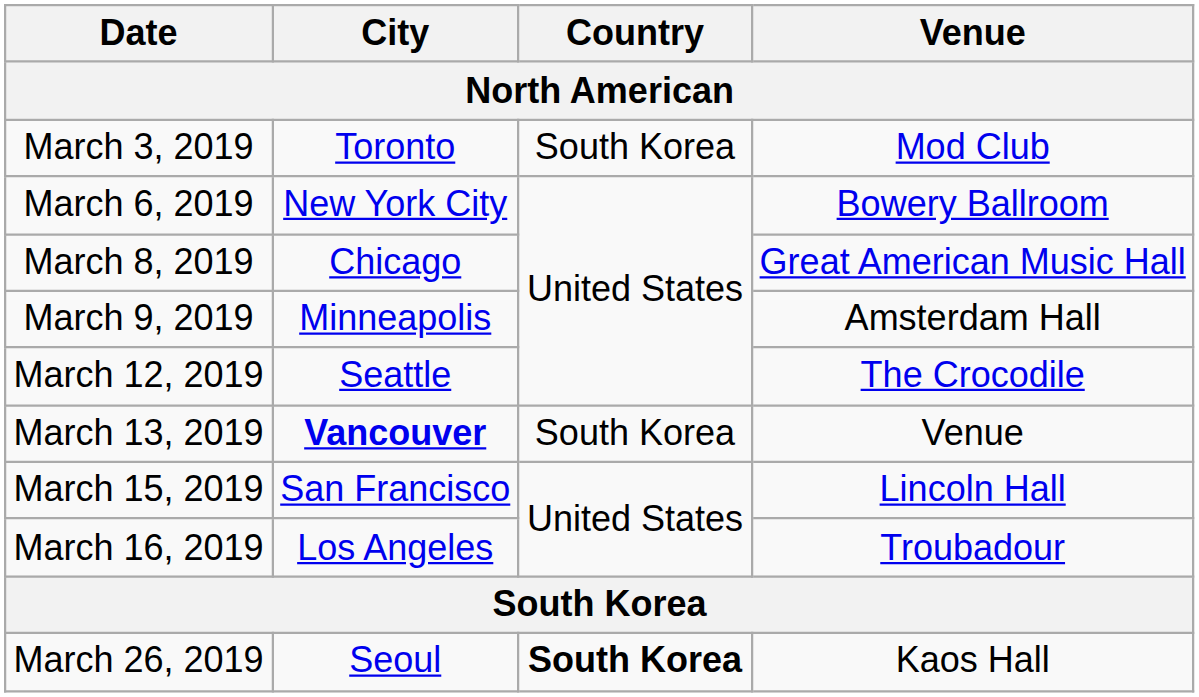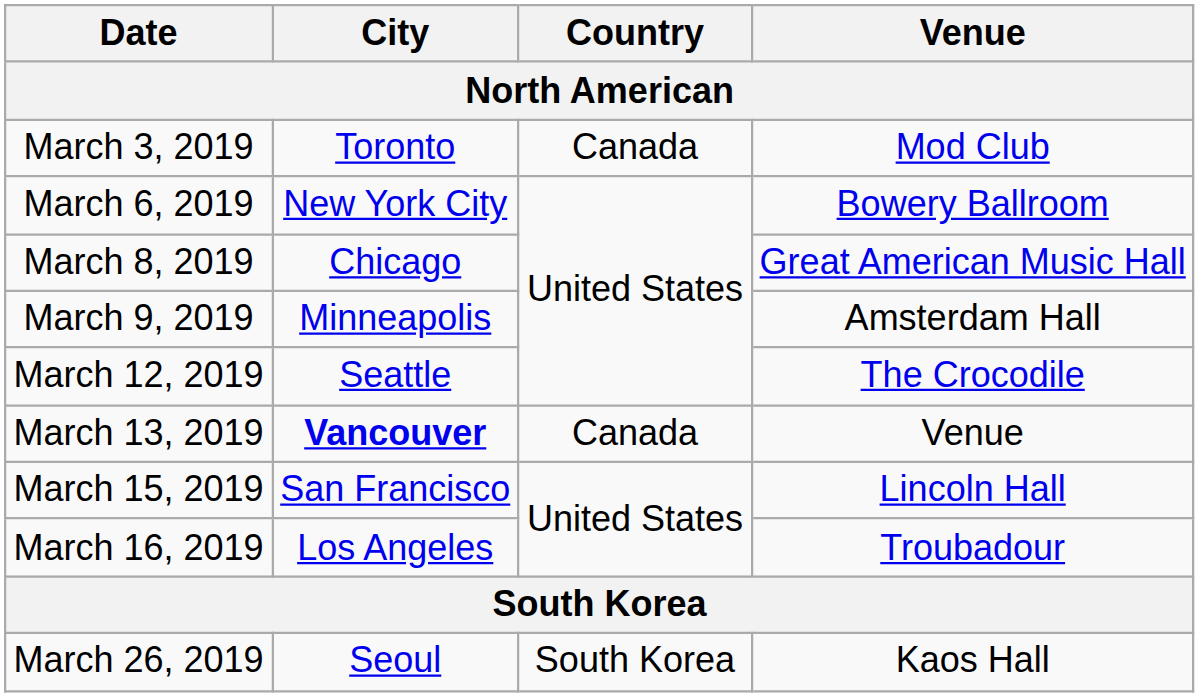 <table class="wikitable plainrowheaders" style="text-align:center">
 <tr>
 <th scope="col">Date</th>
 <th scope="col">City</th>
 <th scope="col">Country</th>
 <th scope="col">Venue</th>
 </tr>
 <tr>
 <th colspan="4">North American</th>
 </tr>
 <tr>
 <td>March 3, 2019</td>
 <td><a href='#'>Toronto</a></td>
-<td>South Korea</td>
+<td>Canada</td>
 <td><a href='#'>Mod Club</a></td>
 </tr>
 <tr>
 <td>March 6, 2019</td>
 <td><a href='#'>New York City</a></td>
 <td rowspan="4">United States</td>
 <td><a href='#'>Bowery Ballroom</a></td>
 </tr>
 <tr>
 <td>March 8, 2019</td>
 <td><a href='#'>Chicago</a></td>
 <td><a href='#'>Great American Music Hall</a></td>
 </tr>
 <tr>
 <td>March 9, 2019</td>
 <td><a href='#'>Minneapolis</a></td>
 <td>Amsterdam Hall</td>
 </tr>
 <tr>
 <td>March 12, 2019</td>
 <td><a href='#'>Seattle</a></td>
 <td><a href='#'>The Crocodile</a></td>
 </tr>
 <tr>
 <td>March 13, 2019</td>
 <td><strong><a href='#'>Vancouver</a></strong></td>
-<td>South Korea</td>
+<td>Canada</td>
 <td>Venue</td>
 </tr>
 <tr>
 <td>March 15, 2019</td>
 <td><a href='#'>San Francisco</a></td>
 <td rowspan="2">United States</td>
 <td><a href='#'>Lincoln Hall</a></td>
 </tr>
 <tr>
 <td>March 16, 2019</td>
 <td><a href='#'>Los Angeles</a></td>
 <td><a href='#'>Troubadour</a></td>
 </tr>
 <tr>
 <th colspan="4">South Korea</th>
 </tr>
 <tr>
 <td>March 26, 2019</td>
 <td><a href='#'>Seoul</a></td>
-<td><strong>South Korea</strong></td>
+<td>South Korea</td>
 <td>Kaos Hall</td>
 </tr>
 </table>
